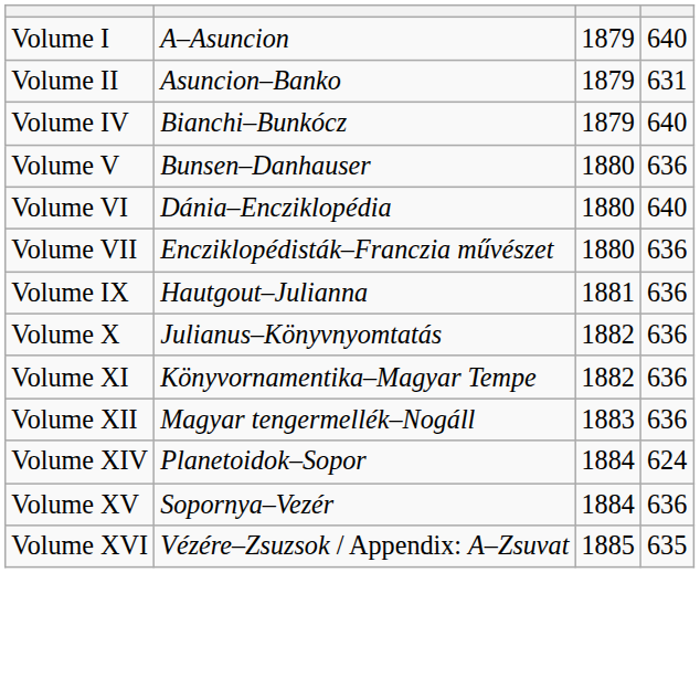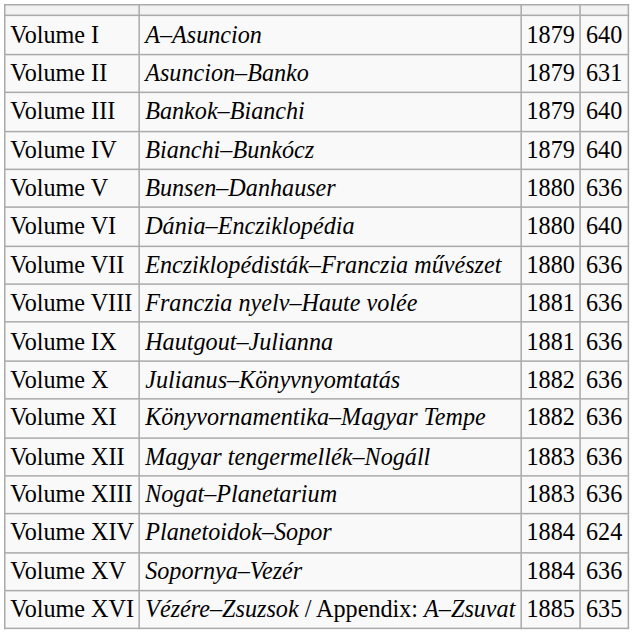 <table class="wikitable sortable">
 <tr>
 <th></th>
 <th></th>
 <th></th>
 <th></th>
 </tr>
 <tr>
 <td>Volume I</td>
 <td><em>A–Asuncion</em></td>
 <td>1879</td>
 <td>640</td>
 </tr>
 <tr>
 <td>Volume II</td>
 <td><em>Asuncion–Banko</em></td>
 <td>1879</td>
 <td>631</td>
+</tr>
+<tr>
+<td>Volume III</td>
+<td><em>Bankok–Bianchi</em></td>
+<td>1879</td>
+<td>640</td>
 </tr>
 <tr>
 <td>Volume IV</td>
 <td><em>Bianchi–Bunkócz</em></td>
 <td>1879</td>
 <td>640</td>
 </tr>
 <tr>
 <td>Volume V</td>
 <td><em>Bunsen–Danhauser</em></td>
 <td>1880</td>
 <td>636</td>
 </tr>
 <tr>
 <td>Volume VI</td>
 <td><em>Dánia–Encziklopédia</em></td>
 <td>1880</td>
 <td>640</td>
 </tr>
 <tr>
 <td>Volume VII</td>
 <td><em>Encziklopédisták–Franczia művészet</em></td>
 <td>1880</td>
+<td>636</td>
+</tr>
+<tr>
+<td>Volume VIII</td>
+<td><em>Franczia nyelv–Haute volée</em></td>
+<td>1881</td>
 <td>636</td>
 </tr>
 <tr>
 <td>Volume IX</td>
 <td><em>Hautgout–Julianna</em></td>
 <td>1881</td>
 <td>636</td>
 </tr>
 <tr>
 <td>Volume X</td>
 <td><em>Julianus–Könyvnyomtatás</em></td>
 <td>1882</td>
 <td>636</td>
 </tr>
 <tr>
 <td>Volume XI</td>
 <td><em>Könyvornamentika–Magyar Tempe</em></td>
 <td>1882</td>
 <td>636</td>
 </tr>
 <tr>
 <td>Volume XII</td>
 <td><em>Magyar tengermellék–Nogáll</em></td>
 <td>1883</td>
 <td>636</td>
 </tr>
 <tr>
+<td>Volume XIII</td>
+<td><em>Nogat–Planetarium</em></td>
+<td>1883</td>
+<td>636</td>
+</tr>
+<tr>
 <td>Volume XIV</td>
 <td><em>Planetoidok–Sopor</em></td>
 <td>1884</td>
 <td>624</td>
 </tr>
 <tr>
 <td>Volume XV</td>
 <td><em>Sopornya–Vezér</em></td>
 <td>1884</td>
 <td>636</td>
 </tr>
 <tr>
 <td>Volume XVI</td>
 <td><em>Vézére–Zsuzsok</em> / Appendix: <em>A–Zsuvat</em></td>
 <td>1885</td>
 <td>635</td>
 </tr>
 </table>
